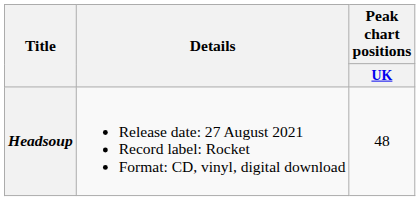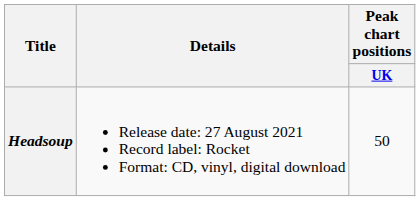 <table class="wikitable plainrowheaders">
 <tr>
 <th scope="col" rowspan="2">Title</th>
 <th scope="col" rowspan="2">Details</th>
 <th scope="col" colspan="1">Peak chart positions</th>
 </tr>
 <tr>
 <th scope="col" style="width:2.5em;font-size:90%;"><a href='#'>UK</a><br></th>
 </tr>
 <tr>
 <th scope="row"><em>Headsoup</em></th>
 <td><br><ul><li>Release date: 27 August 2021</li><li>Record label: Rocket</li><li>Format: CD, vinyl, digital download</li></ul></td>
-<td style="text-align:center;">48</td>
+<td style="text-align:center;">50</td>
 </tr>
 </table>
